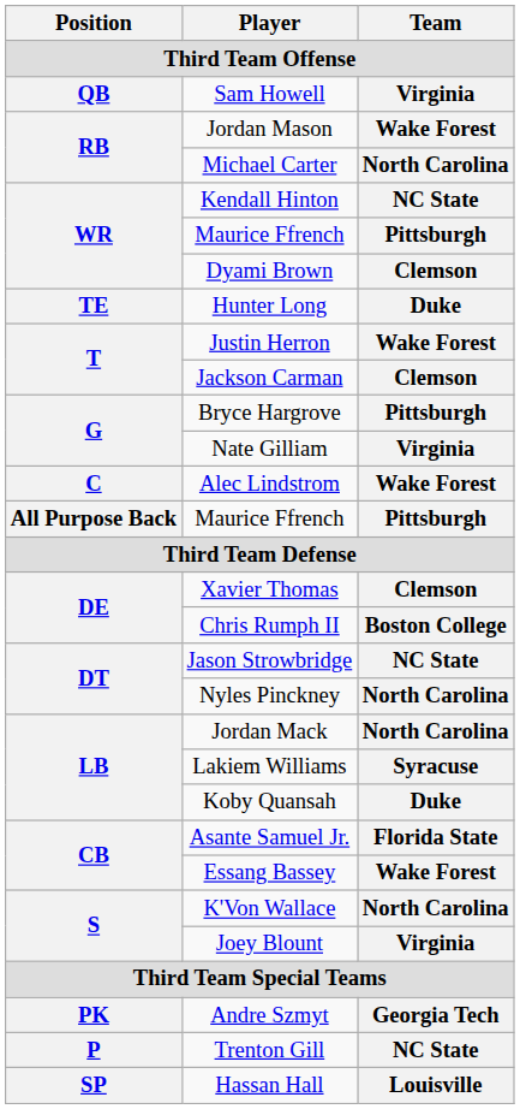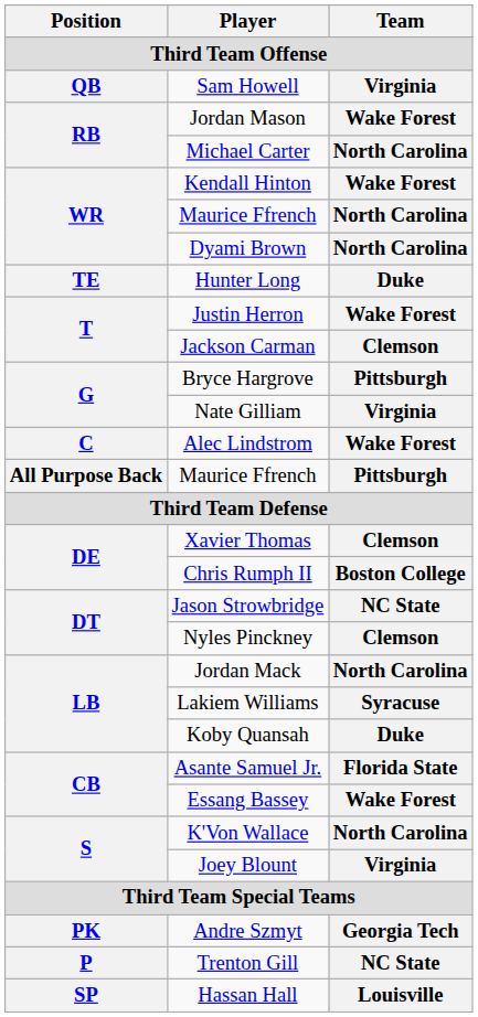 <table class="wikitable">
 <tr>
 <th>Position</th>
 <th>Player</th>
 <th>Team</th>
 </tr>
 <tr>
 <td colspan="4" style="text-align:center; background:#ddd;"><strong>Third Team Offense</strong></td>
 </tr>
 <tr style="text-align:center;">
 <th rowspan="1"><a href='#'>QB</a></th>
 <td><a href='#'>Sam Howell</a></td>
 <th style=>Virginia</th>
 </tr>
 <tr style="text-align:center;">
 <th rowspan="2"><a href='#'>RB</a></th>
 <td>Jordan Mason</td>
 <th style=>Wake Forest</th>
 </tr>
 <tr style="text-align:center;">
 <td><a href='#'>Michael Carter</a></td>
 <th style=>North Carolina</th>
 </tr>
 <tr style="text-align:center;">
 <th rowspan="3"><a href='#'>WR</a></th>
 <td><a href='#'>Kendall Hinton</a></td>
-<th style=>NC State</th>
+<th style=>Wake Forest</th>
 </tr>
 <tr style="text-align:center;">
 <td><a href='#'>Maurice Ffrench</a></td>
-<th style=>Pittsburgh</th>
+<th style=>North Carolina</th>
 </tr>
 <tr style="text-align:center;">
 <td><a href='#'>Dyami Brown</a></td>
-<th style=>Clemson</th>
+<th style=>North Carolina</th>
 </tr>
 <tr style="text-align:center;">
 <th rowspan="1"><a href='#'>TE</a></th>
 <td><a href='#'>Hunter Long</a></td>
 <th style=>Duke</th>
 </tr>
 <tr style="text-align:center;">
 <th rowspan="2"><a href='#'>T</a></th>
 <td><a href='#'>Justin Herron</a></td>
 <th style=>Wake Forest</th>
 </tr>
 <tr style="text-align:center;">
 <td><a href='#'>Jackson Carman</a></td>
 <th style=>Clemson</th>
 </tr>
 <tr style="text-align:center;">
 <th rowspan="2"><a href='#'>G</a></th>
 <td>Bryce Hargrove</td>
 <th style=>Pittsburgh</th>
 </tr>
 <tr style="text-align:center;">
 <td>Nate Gilliam</td>
 <th style=>Virginia</th>
 </tr>
 <tr style="text-align:center;">
 <th rowspan="1"><a href='#'>C</a></th>
 <td><a href='#'>Alec Lindstrom</a></td>
 <th style=>Wake Forest</th>
 </tr>
 <tr style="text-align:center;">
 <th rowspan="1">All Purpose Back</th>
 <td>Maurice Ffrench</td>
 <th style=>Pittsburgh</th>
 </tr>
 <tr style="text-align:center;">
 <td colspan="4" style="text-align:center; background:#ddd;"><strong>Third Team Defense</strong></td>
 </tr>
 <tr style="text-align:center;">
 <th rowspan="2"><a href='#'>DE</a></th>
 <td><a href='#'>Xavier Thomas</a></td>
 <th style=>Clemson</th>
 </tr>
 <tr style="text-align:center;">
 <td><a href='#'>Chris Rumph II</a></td>
 <th style=>Boston College</th>
 </tr>
 <tr style="text-align:center;">
 <th rowspan="2"><a href='#'>DT</a></th>
 <td><a href='#'>Jason Strowbridge</a></td>
 <th style=>NC State</th>
 </tr>
 <tr style="text-align:center;">
 <td>Nyles Pinckney</td>
-<th style=>North Carolina</th>
+<th style=>Clemson</th>
 </tr>
 <tr style="text-align:center;">
 <th rowspan="3"><a href='#'>LB</a></th>
 <td>Jordan Mack</td>
 <th style=>North Carolina</th>
 </tr>
 <tr style="text-align:center;">
 <td>Lakiem Williams</td>
 <th style=>Syracuse</th>
 </tr>
 <tr style="text-align:center;">
 <td>Koby Quansah</td>
 <th style=>Duke</th>
 </tr>
 <tr style="text-align:center;">
 <th rowspan="2"><a href='#'>CB</a></th>
 <td><a href='#'>Asante Samuel Jr.</a></td>
 <th style=>Florida State</th>
 </tr>
 <tr style="text-align:center;">
 <td><a href='#'>Essang Bassey</a></td>
 <th style=>Wake Forest</th>
 </tr>
 <tr style="text-align:center;">
 <th rowspan="2"><a href='#'>S</a></th>
 <td><a href='#'>K'Von Wallace</a></td>
 <th style=>North Carolina</th>
 </tr>
 <tr style="text-align:center;">
 <td><a href='#'>Joey Blount</a></td>
 <th style=>Virginia</th>
 </tr>
 <tr>
 <td colspan="4" style="text-align:center; background:#ddd;"><strong>Third Team Special Teams</strong></td>
 </tr>
 <tr style="text-align:center;">
 <th rowspan="1"><a href='#'>PK</a></th>
 <td><a href='#'>Andre Szmyt</a></td>
 <th style=>Georgia Tech</th>
 </tr>
 <tr style="text-align:center;">
 <th rowspan="1"><a href='#'>P</a></th>
 <td><a href='#'>Trenton Gill</a></td>
 <th style=>NC State</th>
 </tr>
 <tr style="text-align:center;">
 <th rowspan="1"><a href='#'>SP</a></th>
 <td><a href='#'>Hassan Hall</a></td>
 <th style=>Louisville</th>
 </tr>
 </table>
